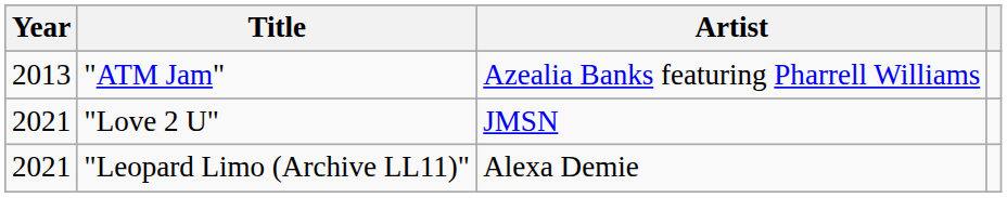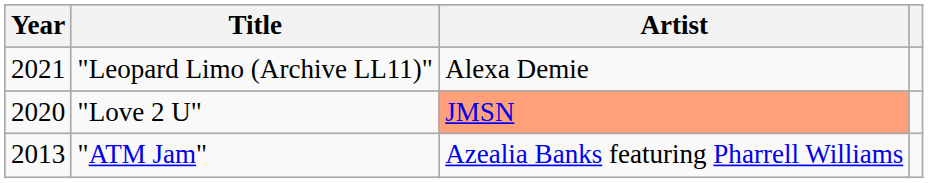 <table class="wikitable sortable">
 <tr>
 <th>Year</th>
 <th>Title</th>
 <th>Artist</th>
 <th class="unsortable"></th>
 </tr>
 <tr>
+<td>2021</td>
+<td>"Leopard Limo (Archive LL11)"</td>
+<td>Alexa Demie</td>
+<td></td>
+</tr>
+<tr>
+<td>2020</td>
+<td>"Love 2 U"</td>
+<td style="background: lightsalmon;"><a href='#'>JMSN</a></td>
+<td></td>
+</tr>
+<tr>
 <td>2013</td>
 <td>"<a href='#'>ATM Jam</a>"</td>
 <td><a href='#'>Azealia Banks</a> featuring <a href='#'>Pharrell Williams</a></td>
 <td align="center"></td>
 </tr>
-<tr>
-<td>2021</td>
-<td>"Love 2 U"</td>
-<td><a href='#'>JMSN</a></td>
-<td></td>
-</tr>
-<tr>
-<td>2021</td>
-<td>"Leopard Limo (Archive LL11)"</td>
-<td>Alexa Demie</td>
-<td></td>
-</tr>
 </table>
